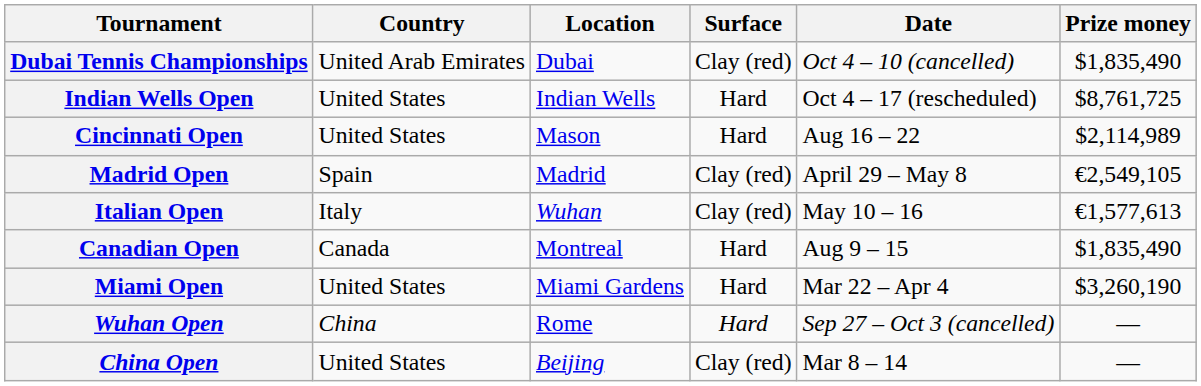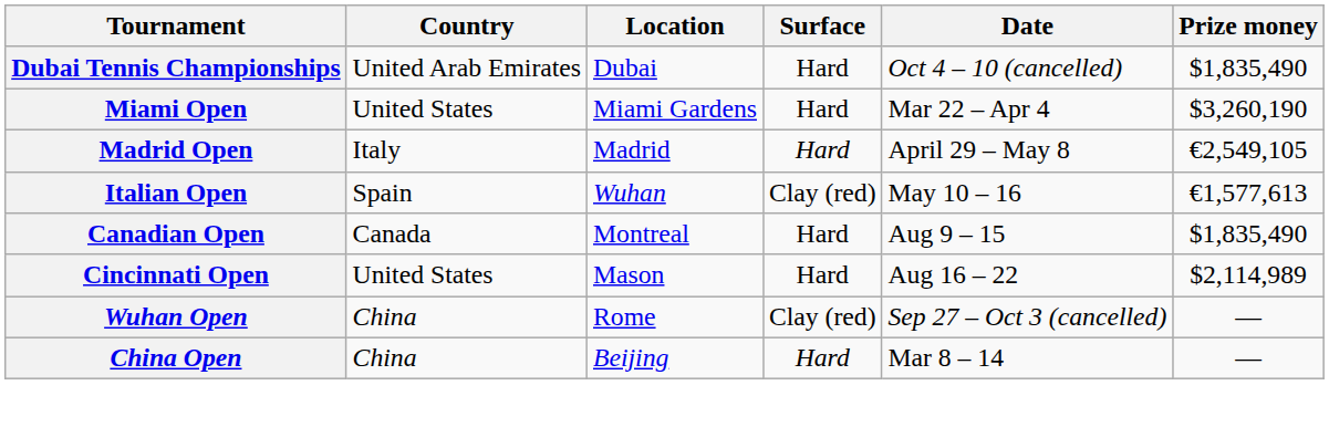 <table class="wikitable plainrowheaders nowrap">
 <tr>
 <th scope="col">Tournament</th>
 <th scope="col">Country</th>
 <th scope="col">Location</th>
 <th scope="col">Surface</th>
 <th scope="col">Date</th>
 <th scope="col">Prize money</th>
 </tr>
 <tr>
 <th scope="row"><a href='#'>Dubai Tennis Championships</a></th>
 <td>United Arab Emirates</td>
 <td><a href='#'>Dubai</a></td>
-<td align="center">Clay (red)</td>
+<td align="center">Hard</td>
 <td><em>Oct 4 – 10 (cancelled)</em></td>
 <td align="center">$1,835,490</td>
 </tr>
 <tr>
-<th scope="row"><a href='#'>Indian Wells Open</a></th>
+<th scope="row"><a href='#'>Miami Open</a></th>
 <td>United States</td>
-<td><a href='#'>Indian Wells</a></td>
+<td><a href='#'>Miami Gardens</a></td>
 <td align="center">Hard</td>
-<td>Oct 4 – 17 (rescheduled)</td>
-<td align="center">$8,761,725</td>
-</tr>
-<tr>
-<th scope="row"><a href='#'>Cincinnati Open</a></th>
-<td>United States</td>
-<td><a href='#'>Mason</a></td>
-<td align="center">Hard</td>
-<td>Aug 16 – 22</td>
-<td align="center">$2,114,989</td>
+<td>Mar 22 – Apr 4</td>
+<td align="center">$3,260,190</td>
 </tr>
 <tr>
 <th scope="row"><a href='#'>Madrid Open</a></th>
-<td>Spain</td>
+<td>Italy</td>
 <td><a href='#'>Madrid</a></td>
-<td align="center">Clay (red)</td>
+<td align="center"><em>Hard</em></td>
 <td>April 29 – May 8</td>
 <td align="center">€2,549,105</td>
 </tr>
 <tr>
 <th scope="row"><a href='#'>Italian Open</a></th>
-<td>Italy</td>
+<td>Spain</td>
 <td><em><a href='#'>Wuhan</a></em></td>
 <td align="center">Clay (red)</td>
 <td>May 10 – 16</td>
 <td align="center">€1,577,613</td>
 </tr>
 <tr>
 <th scope="row"><a href='#'>Canadian Open</a></th>
 <td>Canada</td>
 <td><a href='#'>Montreal</a></td>
 <td align="center">Hard</td>
 <td>Aug 9 – 15</td>
 <td align="center">$1,835,490</td>
 </tr>
 <tr>
-<th scope="row"><a href='#'>Miami Open</a></th>
+<th scope="row"><a href='#'>Cincinnati Open</a></th>
 <td>United States</td>
-<td><a href='#'>Miami Gardens</a></td>
+<td><a href='#'>Mason</a></td>
 <td align="center">Hard</td>
-<td>Mar 22 – Apr 4</td>
-<td align="center">$3,260,190</td>
+<td>Aug 16 – 22</td>
+<td align="center">$2,114,989</td>
 </tr>
 <tr>
 <th scope="row"><em><a href='#'>Wuhan Open</a></em></th>
 <td><em>China</em></td>
 <td><a href='#'>Rome</a></td>
-<td align="center"><em>Hard</em></td>
+<td align="center">Clay (red)</td>
 <td><em>Sep 27 – Oct 3 (cancelled)</em></td>
 <td align="center">—</td>
 </tr>
 <tr>
 <th scope="row"><a href='#'><em>China Open</em></a></th>
-<td>United States</td>
+<td><em>China</em></td>
 <td><em><a href='#'>Beijing</a></em></td>
-<td align="center">Clay (red)</td>
+<td align="center"><em>Hard</em></td>
 <td>Mar 8 – 14</td>
 <td align="center">—</td>
 </tr>
 </table>
